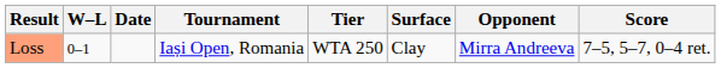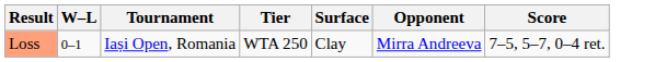 <table class="sortable wikitable">
 <tr>
 <th>Result</th>
 <th class="unsortable">W–L</th>
-<th>Date</th>
 <th>Tournament</th>
 <th>Tier</th>
 <th>Surface</th>
 <th>Opponent</th>
 <th class="unsortable">Score</th>
 </tr>
 <tr>
 <td bgcolor=ffa07a>Loss</td>
 <td><small>0–1</small></td>
-<td><a href='#'></a></td>
 <td><a href='#'>Iași Open</a>, Romania</td>
 <td>WTA 250</td>
 <td>Clay</td>
 <td> <a href='#'>Mirra Andreeva</a></td>
 <td>7–5, 5–7, 0–4 ret.</td>
 </tr>
 </table>
